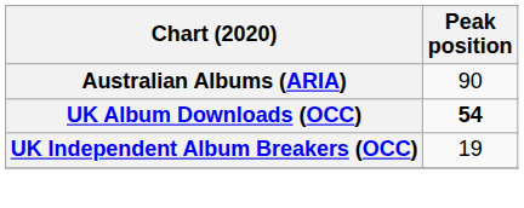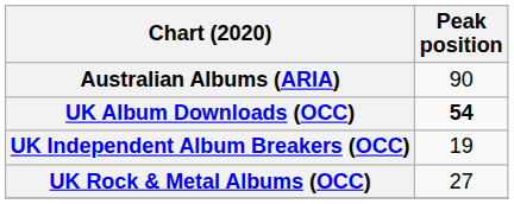 <table class="wikitable sortable plainrowheaders" style="text-align:center">
 <tr>
 <th scope="col">Chart (2020)</th>
 <th scope="col">Peak<br>position</th>
 </tr>
 <tr>
 <th scope="row">Australian Albums (<a href='#'>ARIA</a>)</th>
 <td>90</td>
 </tr>
 <tr>
 <th scope="row"><a href='#'>UK Album Downloads</a> (<a href='#'>OCC</a>)</th>
 <td><strong>54</strong></td>
 </tr>
 <tr>
 <th scope="row"><a href='#'>UK Independent Album Breakers</a> (<a href='#'>OCC</a>)</th>
 <td>19</td>
 </tr>
 <tr>
+<th scope="row"><a href='#'>UK Rock & Metal Albums</a> (<a href='#'>OCC</a>)</th>
+<td>27</td>
+</tr>
+<tr>
 </tr>
 <tr>
 </tr>
 <tr>
 </tr>
 </table>
